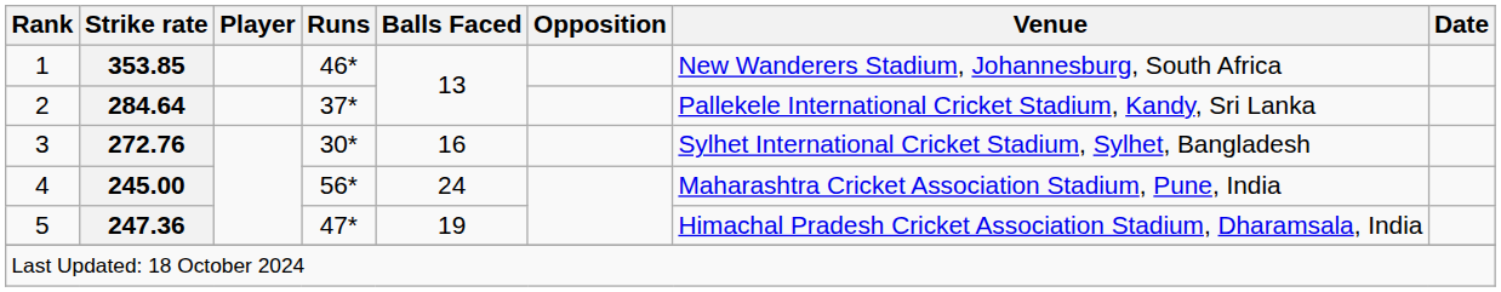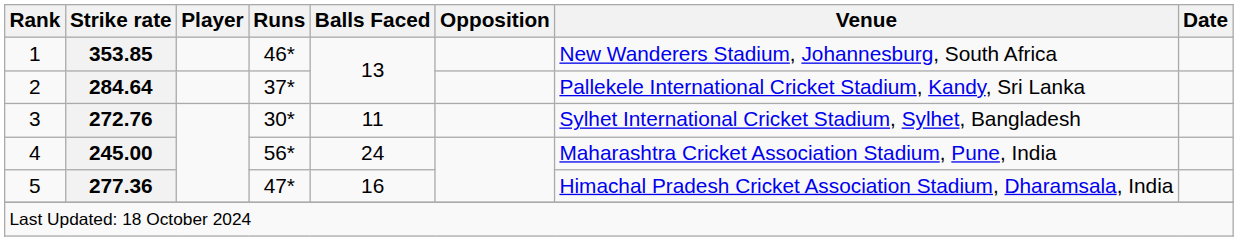 <table class="wikitable plainrowheaders sortable">
 <tr>
 <th scope=col>Rank</th>
 <th scope=col>Strike rate</th>
 <th scope=col>Player</th>
 <th scope=col>Runs</th>
 <th scope=col>Balls Faced</th>
 <th scope=col>Opposition</th>
 <th scope=col>Venue</th>
 <th scope=col>Date</th>
 </tr>
 <tr>
 <td align=center>1</td>
 <th scope=row style=text-align:center;>353.85</th>
 <td></td>
 <td align=center>46*</td>
 <td align=center rowspan=2>13</td>
 <td></td>
 <td><a href='#'>New Wanderers Stadium</a>, <a href='#'>Johannesburg</a>, South Africa</td>
 <td> </td>
 </tr>
 <tr>
 <td align=center>2</td>
 <th scope=row style=text-align:center;>284.64</th>
 <td> </td>
 <td align=center>37*</td>
 <td></td>
 <td><a href='#'>Pallekele International Cricket Stadium</a>, <a href='#'>Kandy</a>, Sri Lanka</td>
 <td></td>
 </tr>
 <tr>
 <td align=center>3</td>
 <th scope=row style=text-align:center;>272.76</th>
 <td rowspan=3> </td>
 <td align=center>30*</td>
-<td align=center>16</td>
+<td align=center>11</td>
 <td></td>
 <td><a href='#'>Sylhet International Cricket Stadium</a>, <a href='#'>Sylhet</a>, Bangladesh</td>
 <td></td>
 </tr>
 <tr>
 <td align=center>4</td>
 <th scope=row style=text-align:center;>245.00</th>
 <td align=center>56*</td>
 <td align=center>24</td>
 <td rowspan=2></td>
 <td><a href='#'>Maharashtra Cricket Association Stadium</a>, <a href='#'>Pune</a>, India</td>
 <td></td>
 </tr>
 <tr>
 <td align=center>5</td>
-<th scope=row style=text-align:center;>247.36</th>
+<th scope=row style=text-align:center;>277.36</th>
 <td align=center>47*</td>
-<td align=center>19</td>
+<td align=center>16</td>
 <td><a href='#'>Himachal Pradesh Cricket Association Stadium</a>, <a href='#'>Dharamsala</a>, India</td>
 <td></td>
 </tr>
 <tr>
 </tr>
 <tr class=sortbottom>
 <td colspan=8><small>Last Updated: 18 October 2024</small></td>
 </tr>
 </table>
